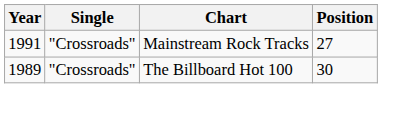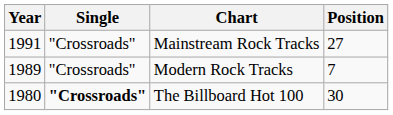 <table class="wikitable">
 <tr>
 <th>Year</th>
 <th>Single</th>
 <th>Chart</th>
 <th>Position</th>
 </tr>
 <tr>
 <td>1991</td>
 <td>"Crossroads"</td>
 <td>Mainstream Rock Tracks</td>
 <td>27</td>
 </tr>
 <tr>
 <td>1989</td>
 <td>"Crossroads"</td>
+<td>Modern Rock Tracks</td>
+<td>7</td>
+</tr>
+<tr>
+<td>1980</td>
+<td><strong>"Crossroads"</strong></td>
 <td>The Billboard Hot 100</td>
 <td>30</td>
 </tr>
 </table>
